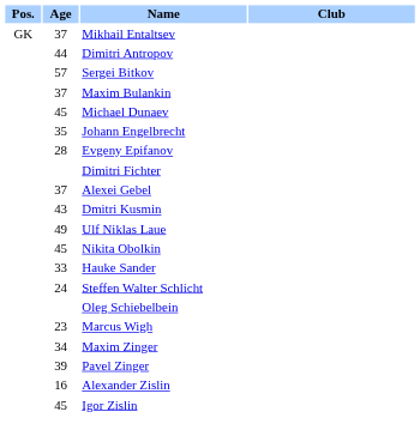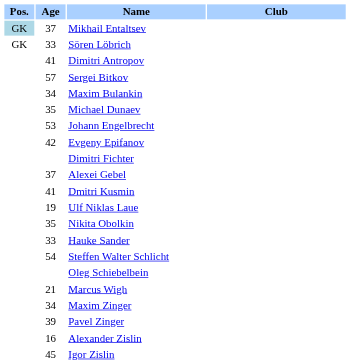 <table border="0" cellspacing="2" cellpadding="2">
 <tr bgcolor=AAD0FF>
 <th width=40>Pos.</th>
 <th width=40>Age</th>
 <th width=200>Name</th>
 <th width=200>Club</th>
 </tr>
 <tr>
-<td align=center>GK</td>
+<td align=center style="background: lightblue;">GK</td>
 <td align=center>37</td>
 <td><a href='#'>Mikhail Entaltsev</a></td>
 </tr>
 <tr>
+<td align=center>GK</td>
+<td align=center>33</td>
+<td><a href='#'>Sören Löbrich</a></td>
+<td></td>
+<td></td>
+</tr>
+<tr>
 <td align=center></td>
-<td align=center>44</td>
+<td align=center>41</td>
 <td><a href='#'>Dimitri Antropov</a></td>
 <td></td>
 </tr>
 <tr>
 <td align=center></td>
 <td align=center>57</td>
 <td><a href='#'>Sergei Bitkov</a></td>
 <td></td>
 </tr>
 <tr>
 <td align=center></td>
-<td align=center>37</td>
+<td align=center>34</td>
 <td><a href='#'>Maxim Bulankin</a></td>
 <td></td>
 </tr>
 <tr>
 <td align=center></td>
-<td align=center>45</td>
+<td align=center>35</td>
 <td><a href='#'>Michael Dunaev</a></td>
 <td></td>
 </tr>
 <tr>
 <td align=center></td>
-<td align=center>35</td>
+<td align=center>53</td>
 <td><a href='#'>Johann Engelbrecht</a></td>
 <td></td>
 </tr>
 <tr>
 <td align=center></td>
-<td align=center>28</td>
+<td align=center>42</td>
 <td><a href='#'>Evgeny Epifanov</a></td>
 <td></td>
 </tr>
 <tr>
 <td align=center></td>
 <td align=center></td>
 <td><a href='#'>Dimitri Fichter</a></td>
 <td></td>
 </tr>
 <tr>
 <td align=center></td>
 <td align=center>37</td>
 <td><a href='#'>Alexei Gebel</a></td>
 <td></td>
 </tr>
 <tr>
 <td align=center></td>
-<td align=center>43</td>
+<td align=center>41</td>
 <td><a href='#'>Dmitri Kusmin</a></td>
 <td></td>
 </tr>
 <tr>
 <td align=center></td>
-<td align=center>49</td>
+<td align=center>19</td>
 <td><a href='#'>Ulf Niklas Laue</a></td>
 <td></td>
 </tr>
 <tr>
 <td align=center></td>
-<td align=center>45</td>
+<td align=center>35</td>
 <td><a href='#'>Nikita Obolkin</a></td>
 <td></td>
 </tr>
 <tr>
 <td align=center></td>
 <td align=center>33</td>
 <td><a href='#'>Hauke Sander</a></td>
 <td></td>
 </tr>
 <tr>
 <td align=center></td>
-<td align=center>24</td>
+<td align=center>54</td>
 <td><a href='#'>Steffen Walter Schlicht</a></td>
 <td></td>
 </tr>
 <tr>
 <td align=center></td>
 <td align=center></td>
 <td><a href='#'>Oleg Schiebelbein</a></td>
 <td></td>
 </tr>
 <tr>
 <td align=center></td>
-<td align=center>23</td>
+<td align=center>21</td>
 <td><a href='#'>Marcus Wigh</a></td>
 <td></td>
 </tr>
 <tr>
 <td align=center></td>
 <td align=center>34</td>
 <td><a href='#'>Maxim Zinger</a></td>
 <td></td>
 </tr>
 <tr>
 <td align=center></td>
 <td align=center>39</td>
 <td><a href='#'>Pavel Zinger</a></td>
 <td></td>
 </tr>
 <tr>
 <td align=center></td>
 <td align=center>16</td>
 <td><a href='#'>Alexander Zislin</a></td>
 <td></td>
 </tr>
 <tr>
 <td align=center></td>
 <td align=center>45</td>
 <td><a href='#'>Igor Zislin</a></td>
 <td></td>
 </tr>
 </table>
